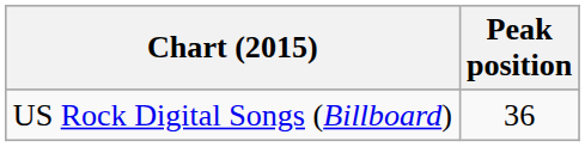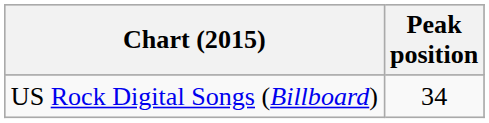 <table class="wikitable">
 <tr>
 <th>Chart (2015)</th>
 <th>Peak<br>position</th>
 </tr>
 <tr>
 <td>US <a href='#'>Rock Digital Songs</a> (<em><a href='#'>Billboard</a></em>)</td>
-<td style="text-align:center;">36</td>
+<td style="text-align:center;">34</td>
 </tr>
 </table>
